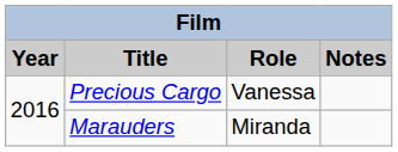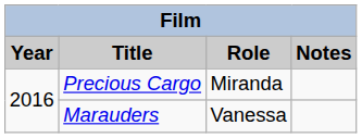 <table class="wikitable">
 <tr>
 <th colspan=4 style="background:#B0C4DE;">Film</th>
 </tr>
 <tr>
 <th style="background: #CCCCCC;">Year</th>
 <th style="background: #CCCCCC;">Title</th>
 <th style="background: #CCCCCC;">Role</th>
 <th style="background: #CCCCCC;">Notes</th>
 </tr>
 <tr>
 <td rowspan=2>2016</td>
 <td><em><a href='#'>Precious Cargo</a></em></td>
-<td>Vanessa</td>
+<td>Miranda</td>
 <td></td>
 </tr>
 <tr>
 <td><em><a href='#'>Marauders</a></em></td>
-<td>Miranda</td>
+<td>Vanessa</td>
 <td></td>
 </tr>
 </table>
